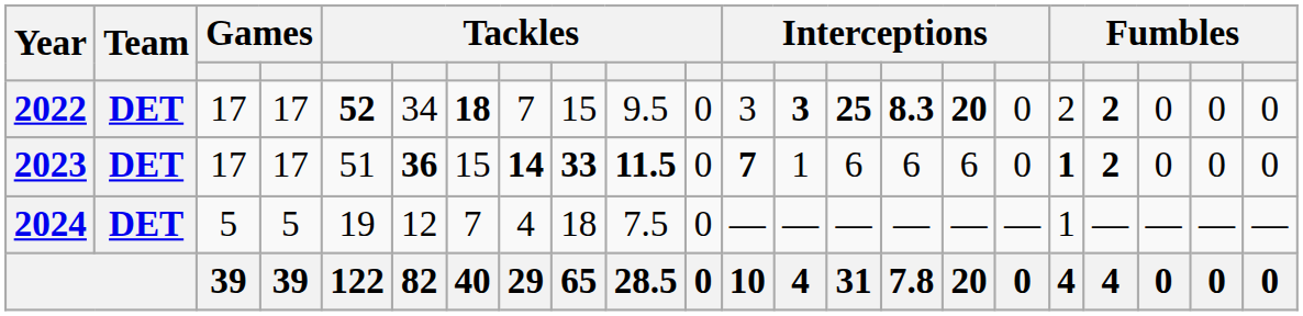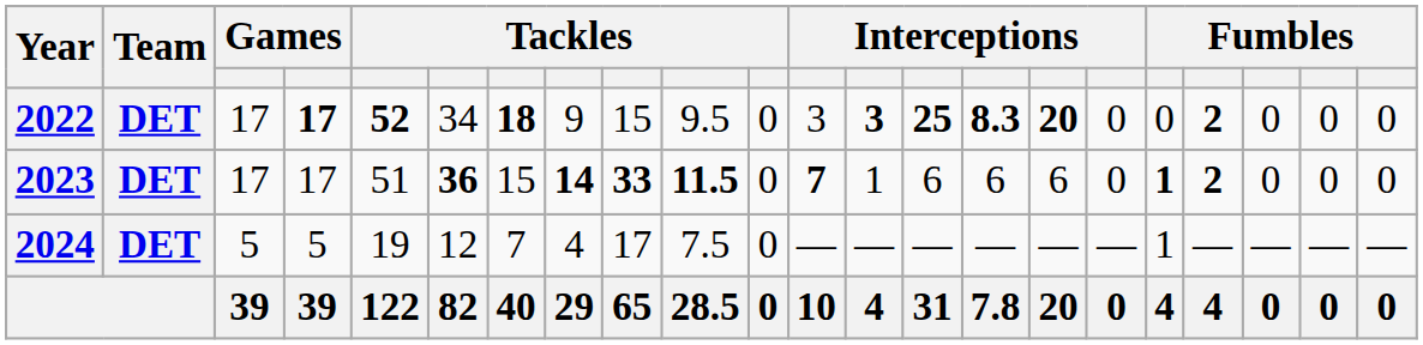 <table class="wikitable" style="text-align: center;">
 <tr>
 <th rowspan="2">Year</th>
 <th rowspan="2">Team</th>
 <th colspan="2">Games</th>
 <th colspan="7">Tackles</th>
 <th colspan="6">Interceptions</th>
 <th colspan="5">Fumbles</th>
 </tr>
 <tr>
 <th></th>
 <th></th>
 <th></th>
 <th></th>
 <th></th>
 <th></th>
 <th></th>
 <th></th>
 <th></th>
 <th></th>
 <th></th>
 <th></th>
 <th></th>
 <th></th>
 <th></th>
 <th></th>
 <th></th>
 <th></th>
 <th></th>
 <th></th>
 </tr>
 <tr>
 <th><a href='#'>2022</a></th>
 <th><a href='#'>DET</a></th>
 <td>17</td>
-<td>17</td>
+<td><strong>17</strong></td>
 <td><strong>52</strong></td>
 <td>34</td>
 <td><strong>18</strong></td>
-<td>7</td>
+<td>9</td>
 <td>15</td>
 <td>9.5</td>
 <td>0</td>
 <td>3</td>
 <td><strong>3</strong></td>
 <td><strong>25</strong></td>
 <td><strong>8.3</strong></td>
 <td><strong>20</strong></td>
 <td>0</td>
-<td>2</td>
+<td>0</td>
 <td><strong>2</strong></td>
 <td>0</td>
 <td>0</td>
 <td>0</td>
 </tr>
 <tr>
 <th><a href='#'>2023</a></th>
 <th><a href='#'>DET</a></th>
 <td>17</td>
 <td>17</td>
 <td>51</td>
 <td><strong>36</strong></td>
 <td>15</td>
 <td><strong>14</strong></td>
 <td><strong>33</strong></td>
 <td><strong>11.5</strong></td>
 <td>0</td>
 <td><strong>7</strong></td>
 <td>1</td>
 <td>6</td>
 <td>6</td>
 <td>6</td>
 <td>0</td>
 <td><strong>1</strong></td>
 <td><strong>2</strong></td>
 <td>0</td>
 <td>0</td>
 <td>0</td>
 </tr>
 <tr>
 <th><a href='#'>2024</a></th>
 <th><a href='#'>DET</a></th>
 <td>5</td>
 <td>5</td>
 <td>19</td>
 <td>12</td>
 <td>7</td>
 <td>4</td>
-<td>18</td>
+<td>17</td>
 <td>7.5</td>
 <td>0</td>
 <td>—</td>
 <td>—</td>
 <td>—</td>
 <td>—</td>
 <td>—</td>
 <td>—</td>
 <td>1</td>
 <td>—</td>
 <td>—</td>
 <td>—</td>
 <td>—</td>
 </tr>
 <tr>
 <th colspan="2"></th>
 <th>39</th>
 <th>39</th>
 <th>122</th>
 <th>82</th>
 <th>40</th>
 <th>29</th>
 <th>65</th>
 <th>28.5</th>
 <th>0</th>
 <th>10</th>
 <th>4</th>
 <th>31</th>
 <th>7.8</th>
 <th>20</th>
 <th>0</th>
 <th>4</th>
 <th>4</th>
 <th>0</th>
 <th>0</th>
 <th>0</th>
 </tr>
 </table>
